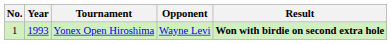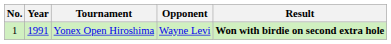 <table class="wikitable" style="font-size:95%;">
 <tr>
 <th>No.</th>
 <th>Year</th>
 <th>Tournament</th>
 <th>Opponent</th>
 <th>Result</th>
 </tr>
 <tr style="background:#D0F0C0;">
 <td align=center>1</td>
-<td><a href='#'>1993</a></td>
+<td><a href='#'>1991</a></td>
 <td><a href='#'>Yonex Open Hiroshima</a></td>
 <td> <a href='#'>Wayne Levi</a></td>
 <td><strong>Won with birdie on second extra hole</strong></td>
 </tr>
 </table>
